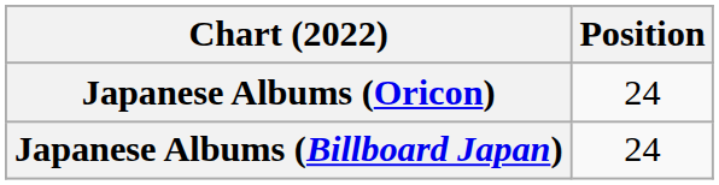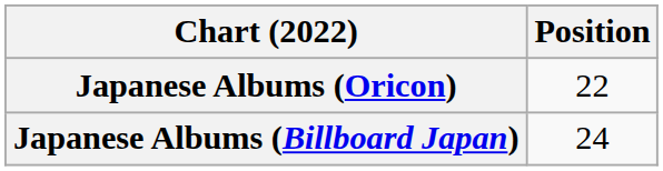 <table class="wikitable sortable plainrowheaders">
 <tr>
 <th scope="col">Chart (2022)</th>
 <th scope="col">Position</th>
 </tr>
 <tr>
 <th scope="row">Japanese Albums (<a href='#'>Oricon</a>)</th>
-<td align="center">24</td>
+<td align="center">22</td>
 </tr>
 <tr>
 <th scope="row">Japanese Albums (<em><a href='#'>Billboard Japan</a></em>)</th>
 <td align="center">24</td>
 </tr>
 </table>
